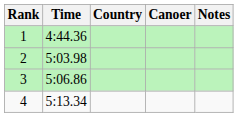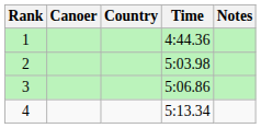 <table class="wikitable sortable" style="text-align:center">
 <tr>
 <th>Rank</th>
+<th>Canoer</th>
+<th>Country</th>
 <th>Time</th>
-<th>Country</th>
-<th>Canoer</th>
 <th>Notes</th>
 </tr>
 <tr bgcolor=bbf3bb>
 <td>1</td>
-<td>4:44.36</td>
 <td align=left></td>
 <td align=left></td>
+<td>4:44.36</td>
 <td></td>
 </tr>
 <tr bgcolor=bbf3bb>
 <td>2</td>
-<td>5:03.98</td>
 <td align=left></td>
 <td align=left></td>
+<td>5:03.98</td>
 <td></td>
 </tr>
 <tr bgcolor=bbf3bb>
 <td>3</td>
-<td>5:06.86</td>
 <td align=left></td>
 <td align=left></td>
+<td>5:06.86</td>
 <td></td>
 </tr>
 <tr>
 <td>4</td>
-<td>5:13.34</td>
 <td align=left></td>
 <td align=left></td>
+<td>5:13.34</td>
 <td></td>
 </tr>
 </table>
